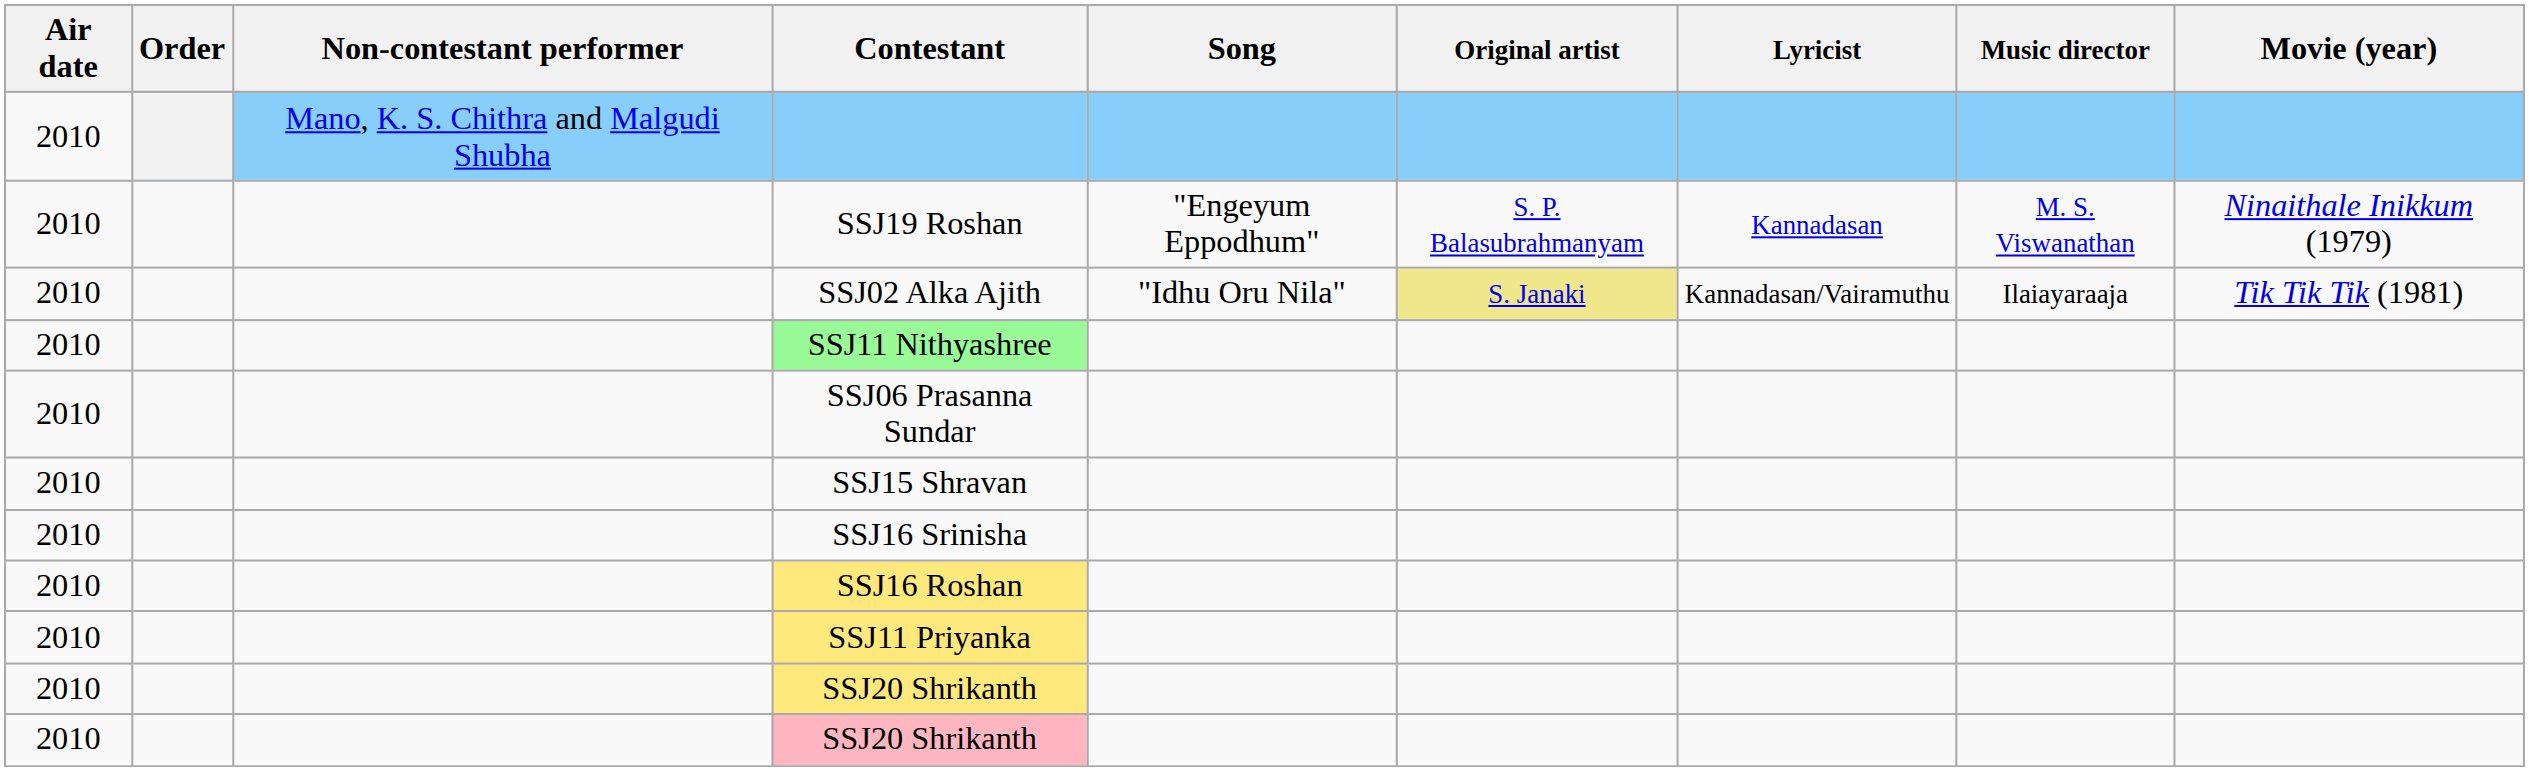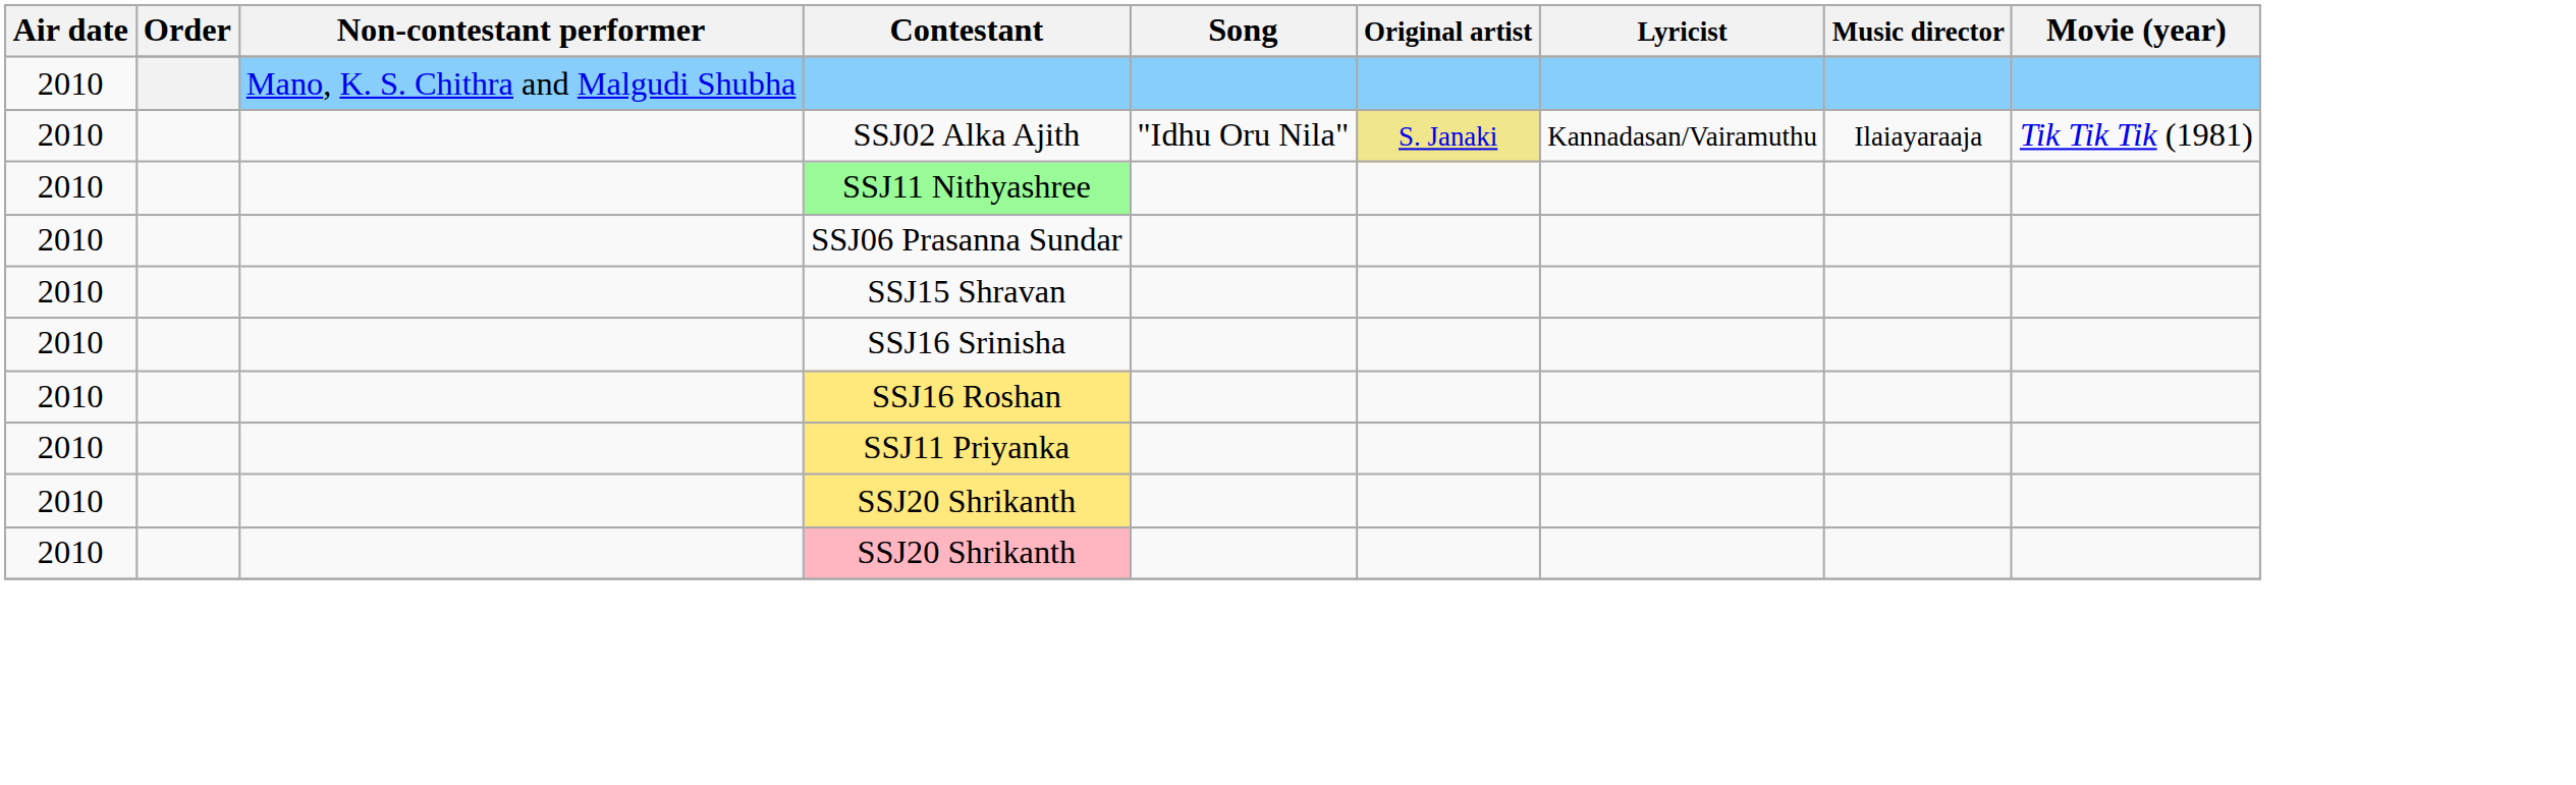 <table class="wikitable sortable sticky-header" style="text-align: center; width: auto;">
 <tr style="background:lightgrey; text-align:center;">
 <th>Air date</th>
 <th>Order</th>
 <th>Non-contestant performer</th>
 <th>Contestant</th>
 <th>Song</th>
 <th><small>Original artist</small></th>
 <th><small>Lyricist</small></th>
 <th><small>Music director</small></th>
 <th>Movie (year)</th>
 </tr>
 <tr>
 <td rowspan=2>2010</td>
 </tr>
 <tr style="background:lightskyblue">
 <th scope="row"></th>
 <td><a href='#'>Mano</a>, <a href='#'>K. S. Chithra</a> and <a href='#'>Malgudi Shubha</a></td>
 <td></td>
 <td></td>
 <td></td>
 <td></td>
 <td></td>
 <td></td>
-</tr>
-<tr>
-<td>2010</td>
-<td></td>
-<td></td>
-<td>SSJ19 Roshan</td>
-<td>"Engeyum Eppodhum"</td>
-<td><small><a href='#'>S. P. Balasubrahmanyam</a></small></td>
-<td><small><a href='#'>Kannadasan</a></small></td>
-<td><small><a href='#'>M. S. Viswanathan</a></small></td>
-<td><em><a href='#'>Ninaithale Inikkum</a></em> (1979)</td>
 </tr>
 <tr>
 <td>2010</td>
 <td></td>
 <td></td>
 <td>SSJ02 Alka Ajith</td>
 <td>"Idhu Oru Nila"</td>
 <td style="background: khaki;"><small><a href='#'>S. Janaki</a></small></td>
 <td><small>Kannadasan/Vairamuthu</small></td>
 <td><small>Ilaiayaraaja</small></td>
 <td><em><a href='#'>Tik Tik Tik</a></em> (1981)</td>
 </tr>
 <tr>
 <td>2010</td>
 <td></td>
 <td></td>
 <td style="background:palegreen">SSJ11 Nithyashree</td>
 <td></td>
 <td></td>
 <td></td>
 <td></td>
 <td></td>
 </tr>
 <tr>
 <td>2010</td>
 <td></td>
 <td></td>
 <td>SSJ06 Prasanna Sundar</td>
 <td></td>
 <td></td>
 <td></td>
 <td></td>
 <td></td>
 </tr>
 <tr>
 <td>2010</td>
 <td></td>
 <td></td>
 <td>SSJ15 Shravan</td>
 <td></td>
 <td></td>
 <td></td>
 <td></td>
 <td></td>
 </tr>
 <tr>
 <td>2010</td>
 <td></td>
 <td></td>
 <td>SSJ16 Srinisha</td>
 <td></td>
 <td></td>
 <td></td>
 <td></td>
 <td></td>
 </tr>
 <tr>
 <td>2010</td>
 <td></td>
 <td></td>
 <td style="background:#ffe87c">SSJ16 Roshan</td>
 <td></td>
 <td></td>
 <td></td>
 <td></td>
 <td></td>
 </tr>
 <tr>
 <td>2010</td>
 <td></td>
 <td></td>
 <td style="background:#ffe87c">SSJ11 Priyanka</td>
 <td></td>
 <td></td>
 <td></td>
 <td></td>
 <td></td>
 </tr>
 <tr>
 <td>2010</td>
 <td></td>
 <td></td>
 <td style="background:#ffe87c">SSJ20 Shrikanth</td>
 <td></td>
 <td></td>
 <td></td>
 <td></td>
 <td></td>
 </tr>
 <tr>
 <td>2010</td>
 <td></td>
 <td></td>
 <td style="background:lightpink">SSJ20 Shrikanth</td>
 <td></td>
 <td></td>
 <td></td>
 <td></td>
 <td></td>
 </tr>
 <tr>
 </tr>
 </table>
